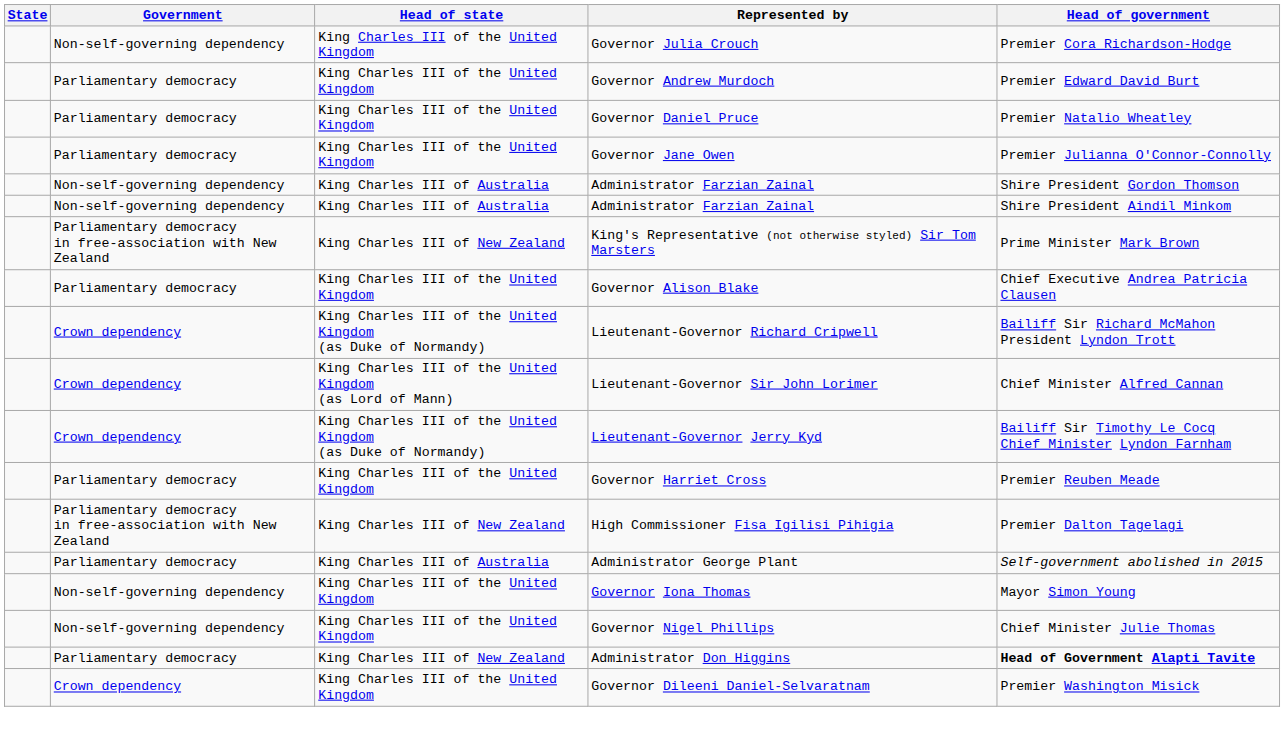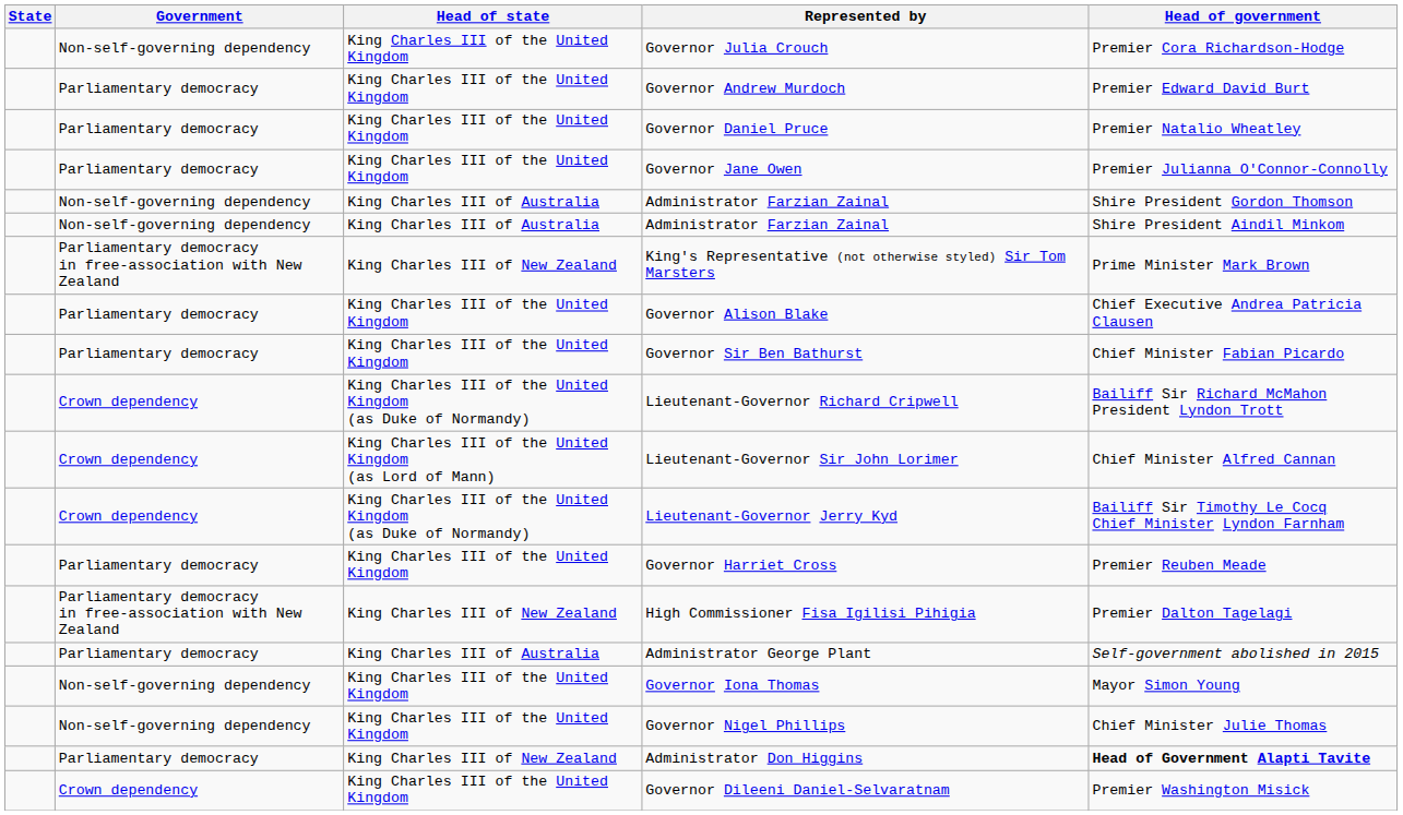 <table class="wikitable">
 <tr>
 <th><a href='#'>State</a></th>
 <th><a href='#'>Government</a></th>
 <th><a href='#'>Head of state</a></th>
 <th>Represented by</th>
 <th><a href='#'>Head of government</a></th>
 </tr>
 <tr>
 <td></td>
 <td>Non-self-governing dependency</td>
 <td>King <a href='#'>Charles III</a> of the <a href='#'>United Kingdom</a></td>
 <td>Governor <a href='#'>Julia Crouch</a></td>
 <td>Premier <a href='#'>Cora Richardson-Hodge</a></td>
 </tr>
 <tr>
 <td></td>
 <td>Parliamentary democracy</td>
 <td>King Charles III of the <a href='#'>United Kingdom</a></td>
 <td>Governor <a href='#'>Andrew Murdoch</a></td>
 <td>Premier <a href='#'>Edward David Burt</a></td>
 </tr>
 <tr>
 <td></td>
 <td>Parliamentary democracy</td>
 <td>King Charles III of the <a href='#'>United Kingdom</a></td>
 <td>Governor <a href='#'>Daniel Pruce</a></td>
 <td>Premier <a href='#'>Natalio Wheatley</a></td>
 </tr>
 <tr>
 <td></td>
 <td>Parliamentary democracy</td>
 <td>King Charles III of the <a href='#'>United Kingdom</a></td>
 <td>Governor <a href='#'>Jane Owen</a></td>
 <td>Premier <a href='#'>Julianna O'Connor-Connolly</a></td>
 </tr>
 <tr>
 <td></td>
 <td>Non-self-governing dependency</td>
 <td>King Charles III of <a href='#'>Australia</a></td>
 <td>Administrator <a href='#'>Farzian Zainal</a></td>
 <td>Shire President <a href='#'>Gordon Thomson</a></td>
 </tr>
 <tr>
 <td></td>
 <td>Non-self-governing dependency</td>
 <td>King Charles III of <a href='#'>Australia</a></td>
 <td>Administrator <a href='#'>Farzian Zainal</a></td>
 <td>Shire President <a href='#'>Aindil Minkom</a></td>
 </tr>
 <tr>
 <td></td>
 <td>Parliamentary democracy<br>in free-association with New Zealand</td>
 <td>King Charles III of <a href='#'>New Zealand</a></td>
 <td>King's Representative <small>(not otherwise styled)</small> <a href='#'>Sir Tom Marsters</a></td>
 <td>Prime Minister <a href='#'>Mark Brown</a></td>
 </tr>
 <tr>
 <td></td>
 <td>Parliamentary democracy</td>
 <td>King Charles III of the <a href='#'>United Kingdom</a></td>
 <td>Governor <a href='#'>Alison Blake</a></td>
 <td>Chief Executive <a href='#'>Andrea Patricia Clausen</a></td>
+</tr>
+<tr>
+<td></td>
+<td>Parliamentary democracy</td>
+<td>King Charles III of the <a href='#'>United Kingdom</a></td>
+<td>Governor <a href='#'>Sir Ben Bathurst</a></td>
+<td>Chief Minister <a href='#'>Fabian Picardo</a></td>
 </tr>
 <tr>
 <td></td>
 <td><a href='#'>Crown dependency</a></td>
 <td>King Charles III of the <a href='#'>United Kingdom</a><br>(as Duke of Normandy)</td>
 <td>Lieutenant-Governor <a href='#'>Richard Cripwell</a></td>
 <td><a href='#'>Bailiff</a> Sir <a href='#'>Richard McMahon</a><br>President <a href='#'>Lyndon Trott</a></td>
 </tr>
 <tr>
 <td></td>
 <td><a href='#'>Crown dependency</a></td>
 <td>King Charles III of the <a href='#'>United Kingdom</a><br>(as Lord of Mann)</td>
 <td>Lieutenant-Governor <a href='#'>Sir John Lorimer</a></td>
 <td>Chief Minister <a href='#'>Alfred Cannan</a></td>
 </tr>
 <tr>
 <td></td>
 <td><a href='#'>Crown dependency</a></td>
 <td>King Charles III of the <a href='#'>United Kingdom</a><br>(as Duke of Normandy)</td>
 <td><a href='#'>Lieutenant-Governor</a> <a href='#'>Jerry Kyd</a></td>
 <td><a href='#'>Bailiff</a> Sir <a href='#'>Timothy Le Cocq</a><br><a href='#'>Chief Minister</a> <a href='#'>Lyndon Farnham</a></td>
 </tr>
 <tr>
 <td></td>
 <td>Parliamentary democracy</td>
 <td>King Charles III of the <a href='#'>United Kingdom</a></td>
 <td>Governor <a href='#'>Harriet Cross</a></td>
 <td>Premier <a href='#'>Reuben Meade</a></td>
 </tr>
 <tr>
 <td></td>
 <td>Parliamentary democracy<br>in free-association with New Zealand</td>
 <td>King Charles III of <a href='#'>New Zealand</a></td>
 <td>High Commissioner <a href='#'>Fisa Igilisi Pihigia</a></td>
 <td>Premier <a href='#'>Dalton Tagelagi</a></td>
 </tr>
 <tr>
 <td></td>
 <td>Parliamentary democracy</td>
 <td>King Charles III of <a href='#'>Australia</a></td>
 <td>Administrator George Plant</td>
 <td><em>Self-government abolished in 2015</em></td>
 </tr>
 <tr>
 <td></td>
 <td>Non-self-governing dependency</td>
 <td>King Charles III of the <a href='#'>United Kingdom</a></td>
 <td><a href='#'>Governor</a> <a href='#'>Iona Thomas</a></td>
 <td>Mayor <a href='#'>Simon Young</a></td>
 </tr>
 <tr>
 <td></td>
 <td>Non-self-governing dependency</td>
 <td>King Charles III of the <a href='#'>United Kingdom</a></td>
 <td>Governor <a href='#'>Nigel Phillips</a></td>
 <td>Chief Minister <a href='#'>Julie Thomas</a></td>
 </tr>
 <tr>
 <td></td>
 <td>Parliamentary democracy</td>
 <td>King Charles III of <a href='#'>New Zealand</a></td>
 <td>Administrator <a href='#'>Don Higgins</a></td>
 <td><strong>Head of Government <a href='#'>Alapti Tavite</a></strong></td>
 </tr>
 <tr>
 <td></td>
 <td><a href='#'>Crown dependency</a></td>
 <td>King Charles III of the <a href='#'>United Kingdom</a></td>
 <td>Governor <a href='#'>Dileeni Daniel-Selvaratnam</a></td>
 <td>Premier <a href='#'>Washington Misick</a></td>
 </tr>
 </table>
